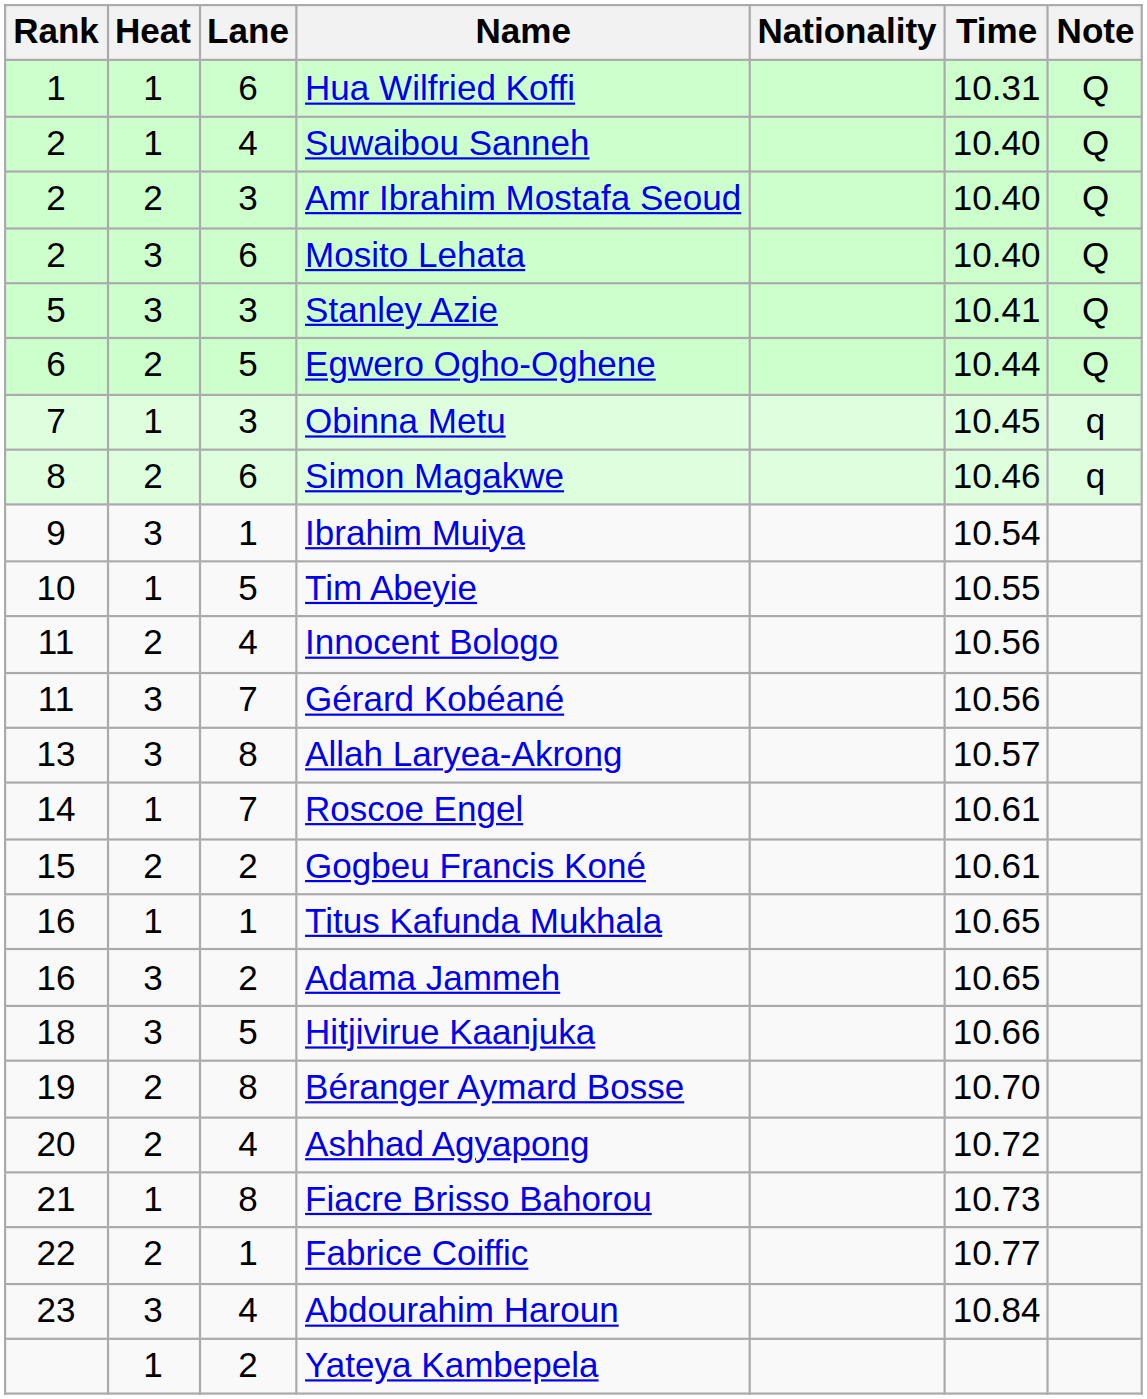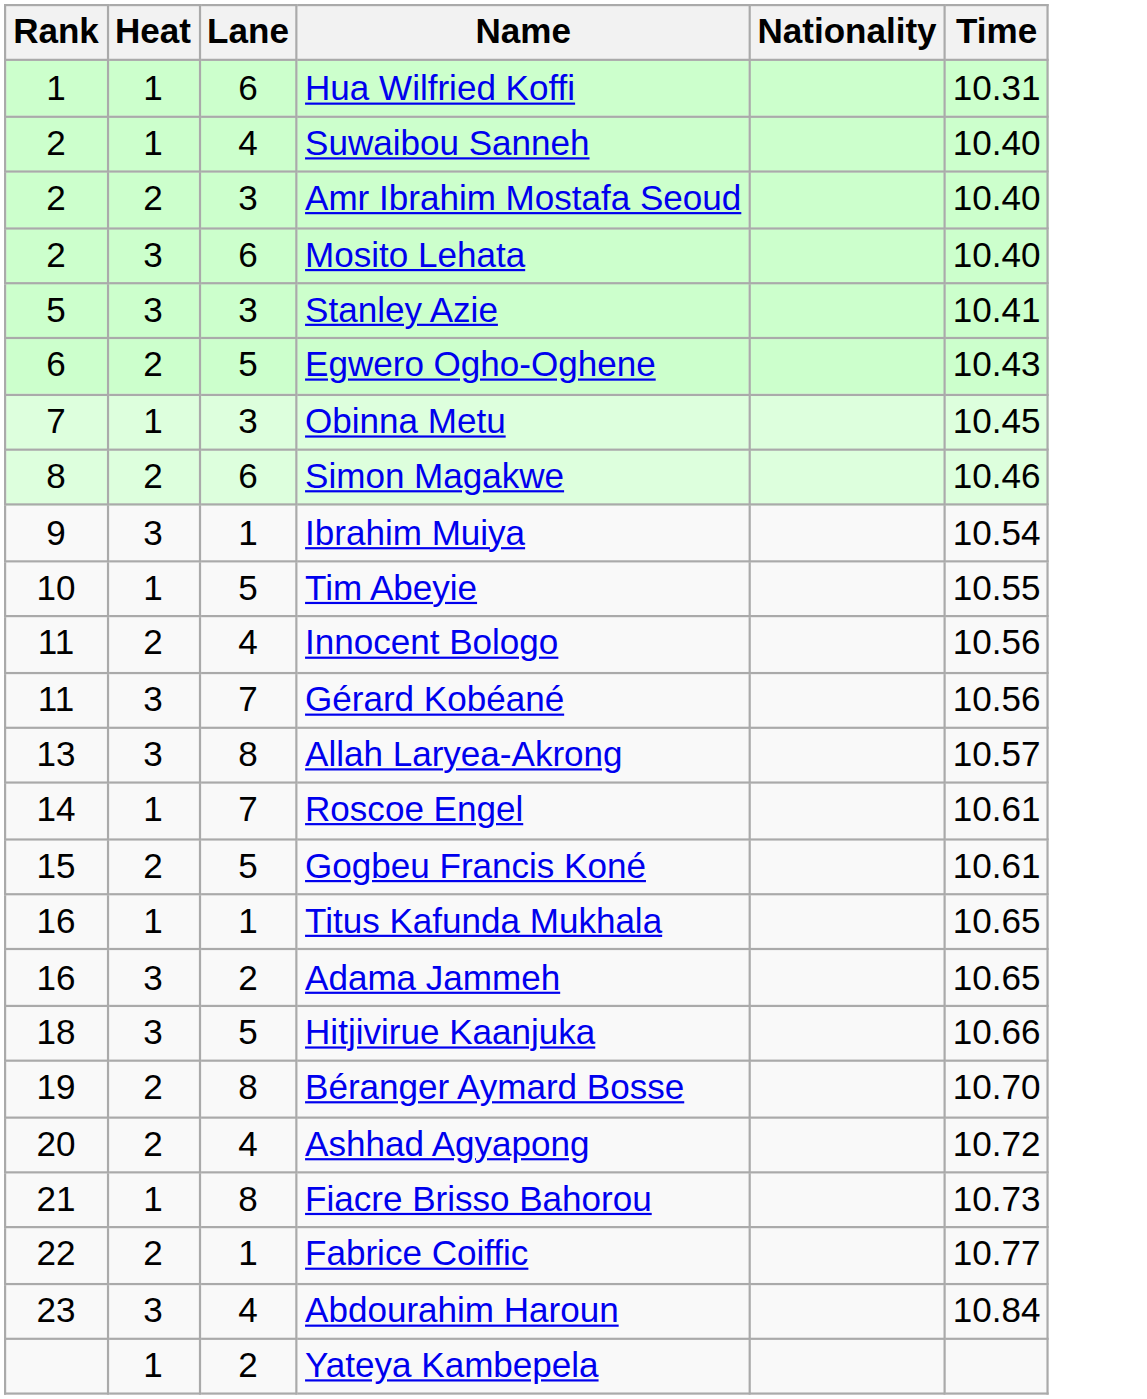 <table class="wikitable sortable" style="text-align:center">
 <tr>
 <th>Rank</th>
 <th>Heat</th>
 <th>Lane</th>
 <th>Name</th>
 <th>Nationality</th>
 <th>Time</th>
-<th>Note</th>
 </tr>
 <tr bgcolor=ccffcc>
 <td>1</td>
 <td>1</td>
 <td>6</td>
 <td align="left"><a href='#'>Hua Wilfried Koffi</a></td>
 <td align=left></td>
 <td>10.31</td>
-<td>Q</td>
 </tr>
 <tr bgcolor=ccffcc>
 <td>2</td>
 <td>1</td>
 <td>4</td>
 <td align="left"><a href='#'>Suwaibou Sanneh</a></td>
 <td align=left></td>
 <td>10.40</td>
-<td>Q</td>
 </tr>
 <tr bgcolor=ccffcc>
 <td>2</td>
 <td>2</td>
 <td>3</td>
 <td align="left"><a href='#'>Amr Ibrahim Mostafa Seoud</a></td>
 <td align=left></td>
 <td>10.40</td>
-<td>Q</td>
 </tr>
 <tr bgcolor=ccffcc>
 <td>2</td>
 <td>3</td>
 <td>6</td>
 <td align="left"><a href='#'>Mosito Lehata</a></td>
 <td align=left></td>
 <td>10.40</td>
-<td>Q</td>
 </tr>
 <tr bgcolor=ccffcc>
 <td>5</td>
 <td>3</td>
 <td>3</td>
 <td align="left"><a href='#'>Stanley Azie</a></td>
 <td align=left></td>
 <td>10.41</td>
-<td>Q</td>
 </tr>
 <tr bgcolor=ccffcc>
 <td>6</td>
 <td>2</td>
 <td>5</td>
 <td align="left"><a href='#'>Egwero Ogho-Oghene</a></td>
 <td align=left></td>
-<td>10.44</td>
-<td>Q</td>
+<td>10.43</td>
 </tr>
 <tr bgcolor=ddffdd>
 <td>7</td>
 <td>1</td>
 <td>3</td>
 <td align="left"><a href='#'>Obinna Metu</a></td>
 <td align=left></td>
 <td>10.45</td>
-<td>q</td>
 </tr>
 <tr bgcolor=ddffdd>
 <td>8</td>
 <td>2</td>
 <td>6</td>
 <td align="left"><a href='#'>Simon Magakwe</a></td>
 <td align=left></td>
 <td>10.46</td>
-<td>q</td>
 </tr>
 <tr>
 <td>9</td>
 <td>3</td>
 <td>1</td>
 <td align="left"><a href='#'>Ibrahim Muiya</a></td>
 <td align=left></td>
 <td>10.54</td>
-<td></td>
 </tr>
 <tr>
 <td>10</td>
 <td>1</td>
 <td>5</td>
 <td align="left"><a href='#'>Tim Abeyie</a></td>
 <td align=left></td>
 <td>10.55</td>
-<td></td>
 </tr>
 <tr>
 <td>11</td>
 <td>2</td>
 <td>4</td>
 <td align="left"><a href='#'>Innocent Bologo</a></td>
 <td align=left></td>
 <td>10.56</td>
-<td></td>
 </tr>
 <tr>
 <td>11</td>
 <td>3</td>
 <td>7</td>
 <td align="left"><a href='#'>Gérard Kobéané</a></td>
 <td align=left></td>
 <td>10.56</td>
-<td></td>
 </tr>
 <tr>
 <td>13</td>
 <td>3</td>
 <td>8</td>
 <td align="left"><a href='#'>Allah Laryea-Akrong</a></td>
 <td align=left></td>
 <td>10.57</td>
-<td></td>
 </tr>
 <tr>
 <td>14</td>
 <td>1</td>
 <td>7</td>
 <td align="left"><a href='#'>Roscoe Engel</a></td>
 <td align=left></td>
 <td>10.61</td>
-<td></td>
 </tr>
 <tr>
 <td>15</td>
 <td>2</td>
-<td>2</td>
+<td>5</td>
 <td align="left"><a href='#'>Gogbeu Francis Koné</a></td>
 <td align=left></td>
 <td>10.61</td>
-<td></td>
 </tr>
 <tr>
 <td>16</td>
 <td>1</td>
 <td>1</td>
 <td align="left"><a href='#'>Titus Kafunda Mukhala</a></td>
 <td align=left></td>
 <td>10.65</td>
-<td></td>
 </tr>
 <tr>
 <td>16</td>
 <td>3</td>
 <td>2</td>
 <td align="left"><a href='#'>Adama Jammeh</a></td>
 <td align=left></td>
 <td>10.65</td>
-<td></td>
 </tr>
 <tr>
 <td>18</td>
 <td>3</td>
 <td>5</td>
 <td align="left"><a href='#'>Hitjivirue Kaanjuka</a></td>
 <td align=left></td>
 <td>10.66</td>
-<td></td>
 </tr>
 <tr>
 <td>19</td>
 <td>2</td>
 <td>8</td>
 <td align="left"><a href='#'>Béranger Aymard Bosse</a></td>
 <td align=left></td>
 <td>10.70</td>
-<td></td>
 </tr>
 <tr>
 <td>20</td>
 <td>2</td>
 <td>4</td>
 <td align="left"><a href='#'>Ashhad Agyapong</a></td>
 <td align=left></td>
 <td>10.72</td>
-<td></td>
 </tr>
 <tr>
 <td>21</td>
 <td>1</td>
 <td>8</td>
 <td align="left"><a href='#'>Fiacre Brisso Bahorou</a></td>
 <td align=left></td>
 <td>10.73</td>
-<td></td>
 </tr>
 <tr>
 <td>22</td>
 <td>2</td>
 <td>1</td>
 <td align="left"><a href='#'>Fabrice Coiffic</a></td>
 <td align=left></td>
 <td>10.77</td>
-<td></td>
 </tr>
 <tr>
 <td>23</td>
 <td>3</td>
 <td>4</td>
 <td align="left"><a href='#'>Abdourahim Haroun</a></td>
 <td align=left></td>
 <td>10.84</td>
-<td></td>
 </tr>
 <tr>
 <td></td>
 <td>1</td>
 <td>2</td>
 <td align="left"><a href='#'>Yateya Kambepela</a></td>
 <td align=left></td>
 <td></td>
-<td></td>
 </tr>
 </table>
